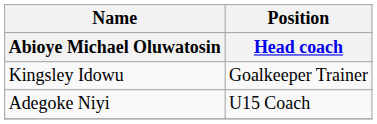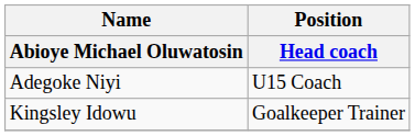 <table class="wikitable">
 <tr>
 <th><strong>Name</strong></th>
 <th><strong>Position</strong></th>
 </tr>
 <tr>
 <th>Abioye Michael Oluwatosin</th>
 <th><a href='#'>Head coach</a></th>
 </tr>
 <tr>
+<td>Adegoke Niyi</td>
+<td>U15 Coach</td>
+</tr>
+<tr>
 <td>Kingsley Idowu</td>
 <td>Goalkeeper Trainer</td>
 </tr>
 <tr>
-<td>Adegoke Niyi</td>
-<td>U15 Coach</td>
-</tr>
-<tr>
 </tr>
 </table>
